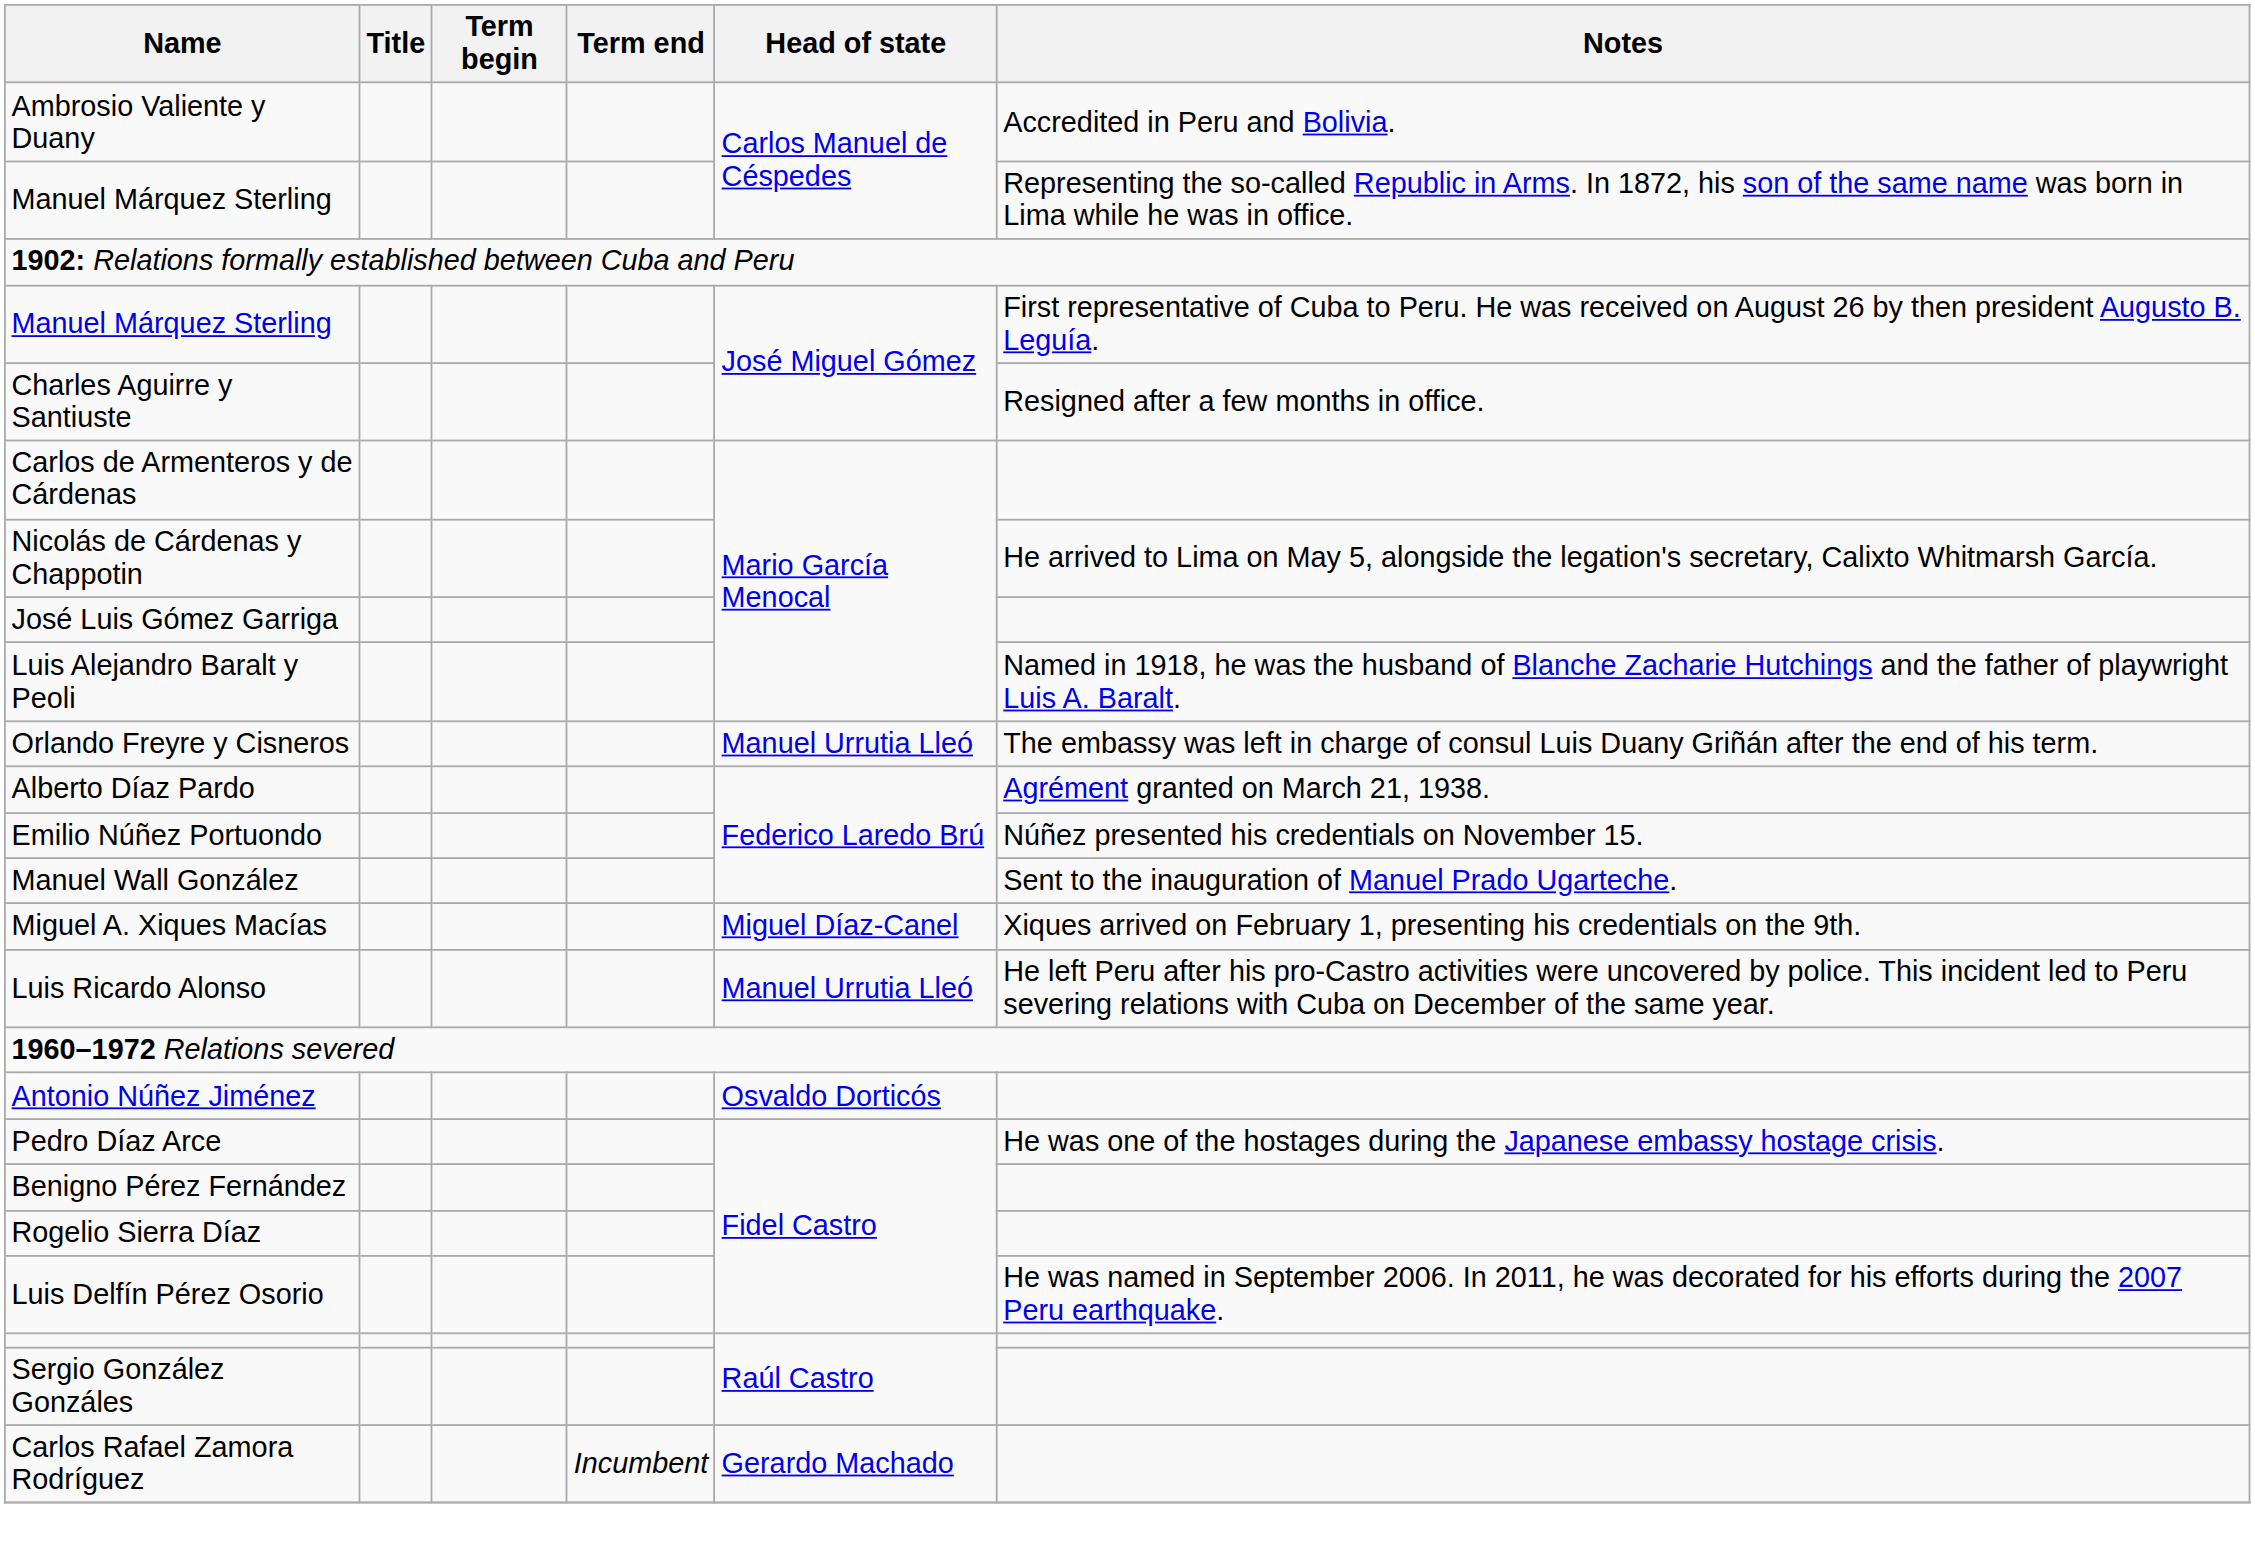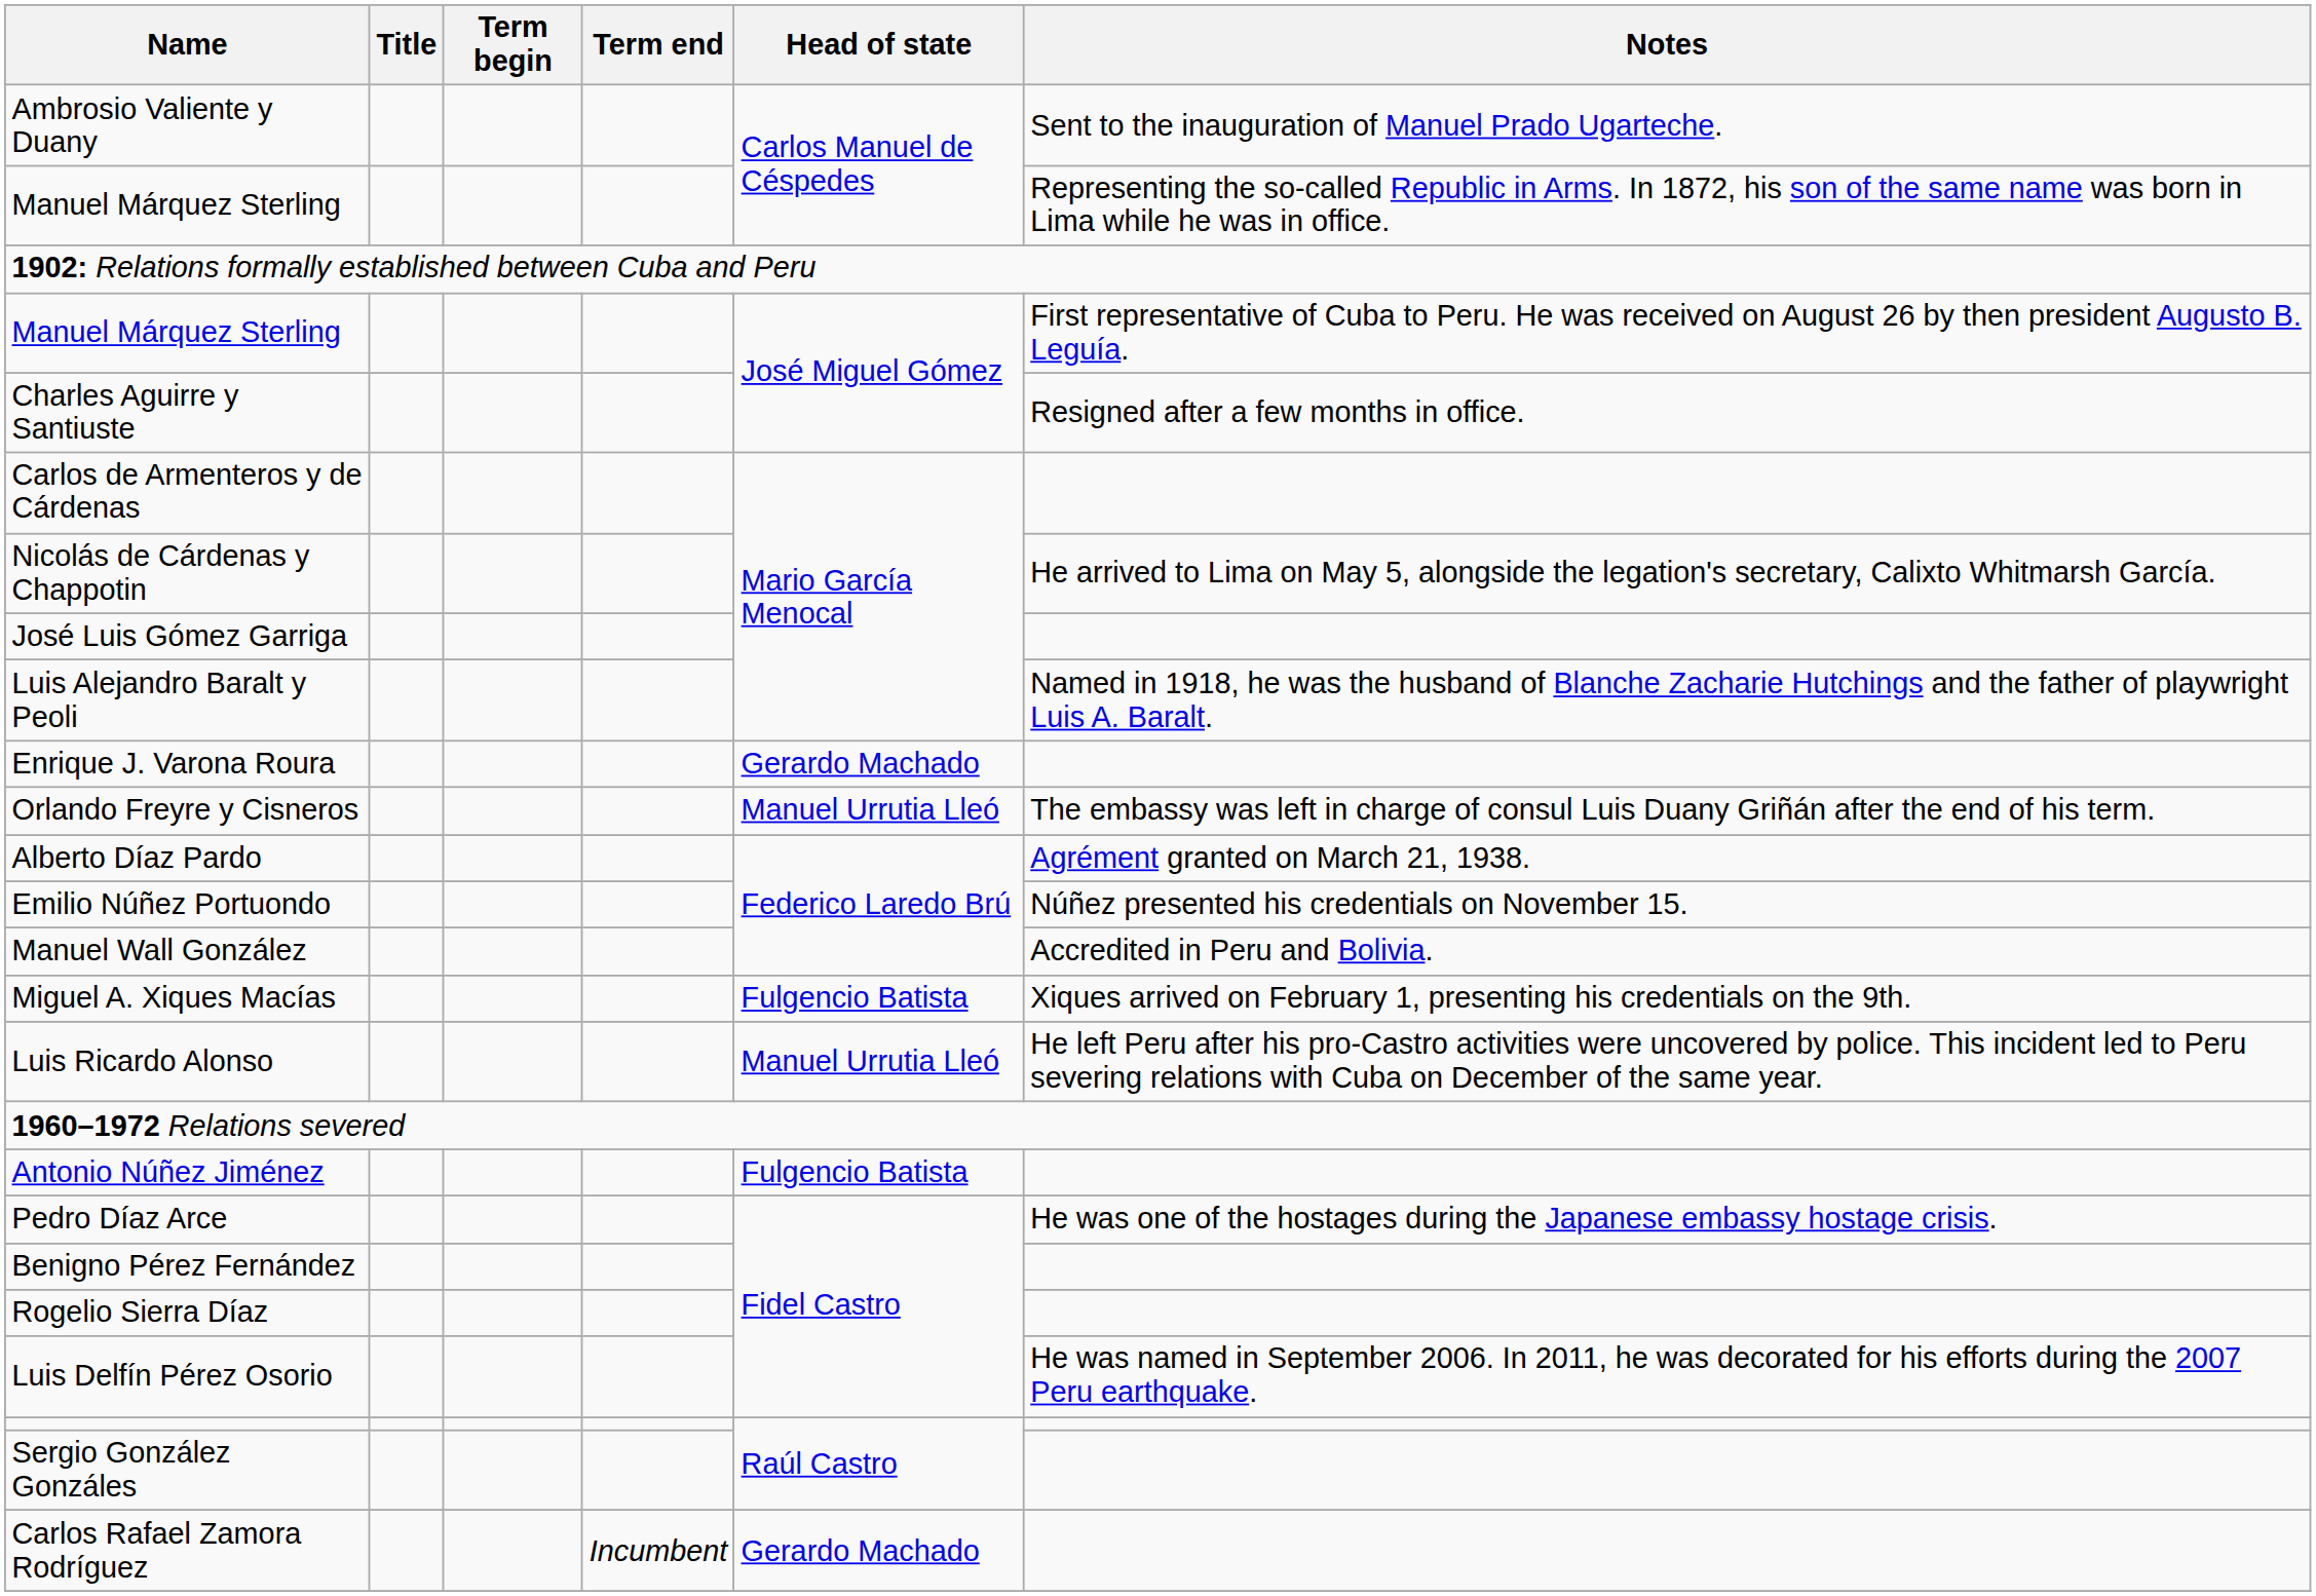 <table class="wikitable sortable"  text-align:center;">
 <tr>
 <th>Name</th>
 <th>Title</th>
 <th>Term begin</th>
 <th>Term end</th>
 <th>Head of state</th>
 <th class="unsortable">Notes</th>
 </tr>
 <tr>
 <td>Ambrosio Valiente y Duany</td>
 <td></td>
 <td></td>
 <td></td>
 <td rowspan=2><a href='#'>Carlos Manuel de Céspedes</a></td>
-<td>Accredited in Peru and <a href='#'>Bolivia</a>.</td>
+<td>Sent to the inauguration of <a href='#'>Manuel Prado Ugarteche</a>.</td>
 </tr>
 <tr>
 <td>Manuel Márquez Sterling</td>
 <td></td>
 <td></td>
 <td></td>
 <td>Representing the so-called <a href='#'>Republic in Arms</a>. In 1872, his <a href='#'>son of the same name</a> was born in Lima while he was in office.</td>
 </tr>
 <tr>
 <td colspan=6><div><strong>1902:</strong> <em>Relations formally established between Cuba and Peru</em></div></td>
 </tr>
 <tr>
 <td><a href='#'>Manuel Márquez Sterling</a></td>
 <td></td>
 <td></td>
 <td></td>
 <td rowspan=2><a href='#'>José Miguel Gómez</a></td>
 <td>First representative of Cuba to Peru. He was received on August 26 by then president <a href='#'>Augusto B. Leguía</a>.</td>
 </tr>
 <tr>
 <td>Charles Aguirre y Santiuste</td>
 <td></td>
 <td></td>
 <td></td>
 <td>Resigned after a few months in office.</td>
 </tr>
 <tr>
 <td>Carlos de Armenteros y de Cárdenas</td>
 <td></td>
 <td></td>
 <td></td>
 <td rowspan=4><a href='#'>Mario García Menocal</a></td>
 <td></td>
 </tr>
 <tr>
 <td>Nicolás de Cárdenas y Chappotin</td>
 <td></td>
 <td></td>
 <td></td>
 <td>He arrived to Lima on May 5, alongside the legation's secretary, Calixto Whitmarsh García.</td>
 </tr>
 <tr>
 <td>José Luis Gómez Garriga</td>
 <td></td>
 <td></td>
 <td></td>
 <td></td>
 </tr>
 <tr>
 <td>Luis Alejandro Baralt y Peoli</td>
 <td></td>
 <td></td>
 <td></td>
 <td>Named in 1918, he was the husband of <a href='#'>Blanche Zacharie Hutchings</a> and the father of playwright <a href='#'>Luis A. Baralt</a>.</td>
 </tr>
 <tr>
+<td>Enrique J. Varona Roura</td>
+<td></td>
+<td></td>
+<td></td>
+<td><a href='#'>Gerardo Machado</a></td>
+<td></td>
+</tr>
+<tr>
 <td>Orlando Freyre y Cisneros</td>
 <td></td>
 <td></td>
 <td></td>
 <td><a href='#'>Manuel Urrutia Lleó</a></td>
 <td>The embassy was left in charge of consul Luis Duany Griñán after the end of his term.</td>
 </tr>
 <tr>
 <td>Alberto Díaz Pardo</td>
 <td></td>
 <td></td>
 <td></td>
 <td rowspan=3><a href='#'>Federico Laredo Brú</a></td>
 <td><a href='#'>Agrément</a> granted on March 21, 1938.</td>
 </tr>
 <tr>
 <td>Emilio Núñez Portuondo</td>
 <td></td>
 <td></td>
 <td></td>
 <td>Núñez presented his credentials on November 15.</td>
 </tr>
 <tr>
 <td>Manuel Wall González</td>
 <td></td>
 <td></td>
 <td></td>
-<td>Sent to the inauguration of <a href='#'>Manuel Prado Ugarteche</a>.</td>
+<td>Accredited in Peru and <a href='#'>Bolivia</a>.</td>
 </tr>
 <tr>
 <td>Miguel A. Xiques Macías</td>
 <td></td>
 <td></td>
 <td></td>
-<td><a href='#'>Miguel Díaz-Canel</a></td>
+<td><a href='#'>Fulgencio Batista</a></td>
 <td>Xiques arrived on February 1, presenting his credentials on the 9th.</td>
 </tr>
 <tr>
 <td>Luis Ricardo Alonso</td>
 <td></td>
 <td></td>
 <td></td>
 <td><a href='#'>Manuel Urrutia Lleó</a></td>
 <td>He left Peru after his pro-Castro activities were uncovered by police. This incident led to Peru severing relations with Cuba on December of the same year.</td>
 </tr>
 <tr>
 <td colspan=6><div><strong>1960–1972</strong> <em>Relations severed</em></div></td>
 </tr>
 <tr>
 <td><a href='#'>Antonio Núñez Jiménez</a></td>
 <td></td>
 <td></td>
 <td></td>
-<td><a href='#'>Osvaldo Dorticós</a></td>
+<td><a href='#'>Fulgencio Batista</a></td>
 <td></td>
 </tr>
 <tr>
 <td>Pedro Díaz Arce</td>
 <td></td>
 <td></td>
 <td></td>
 <td rowspan=4><a href='#'>Fidel Castro</a></td>
 <td>He was one of the hostages during the <a href='#'>Japanese embassy hostage crisis</a>.</td>
 </tr>
 <tr>
 <td>Benigno Pérez Fernández</td>
 <td></td>
 <td></td>
 <td></td>
 <td></td>
 </tr>
 <tr>
 <td>Rogelio Sierra Díaz</td>
 <td></td>
 <td></td>
 <td></td>
 <td></td>
 </tr>
 <tr>
 <td>Luis Delfín Pérez Osorio</td>
 <td></td>
 <td></td>
 <td></td>
 <td>He was named in September 2006. In 2011, he was decorated for his efforts during the <a href='#'>2007 Peru earthquake</a>.</td>
 </tr>
 <tr>
 <td></td>
 <td></td>
 <td></td>
 <td></td>
 <td rowspan=2><a href='#'>Raúl Castro</a></td>
 <td></td>
 </tr>
 <tr>
 <td>Sergio González Gonzáles</td>
 <td></td>
 <td></td>
 <td></td>
 <td></td>
 </tr>
 <tr>
 <td>Carlos Rafael Zamora Rodríguez</td>
 <td></td>
 <td></td>
 <td><em>Incumbent</em></td>
 <td><a href='#'>Gerardo Machado</a></td>
 <td></td>
 </tr>
 <tr>
 </tr>
 </table>
